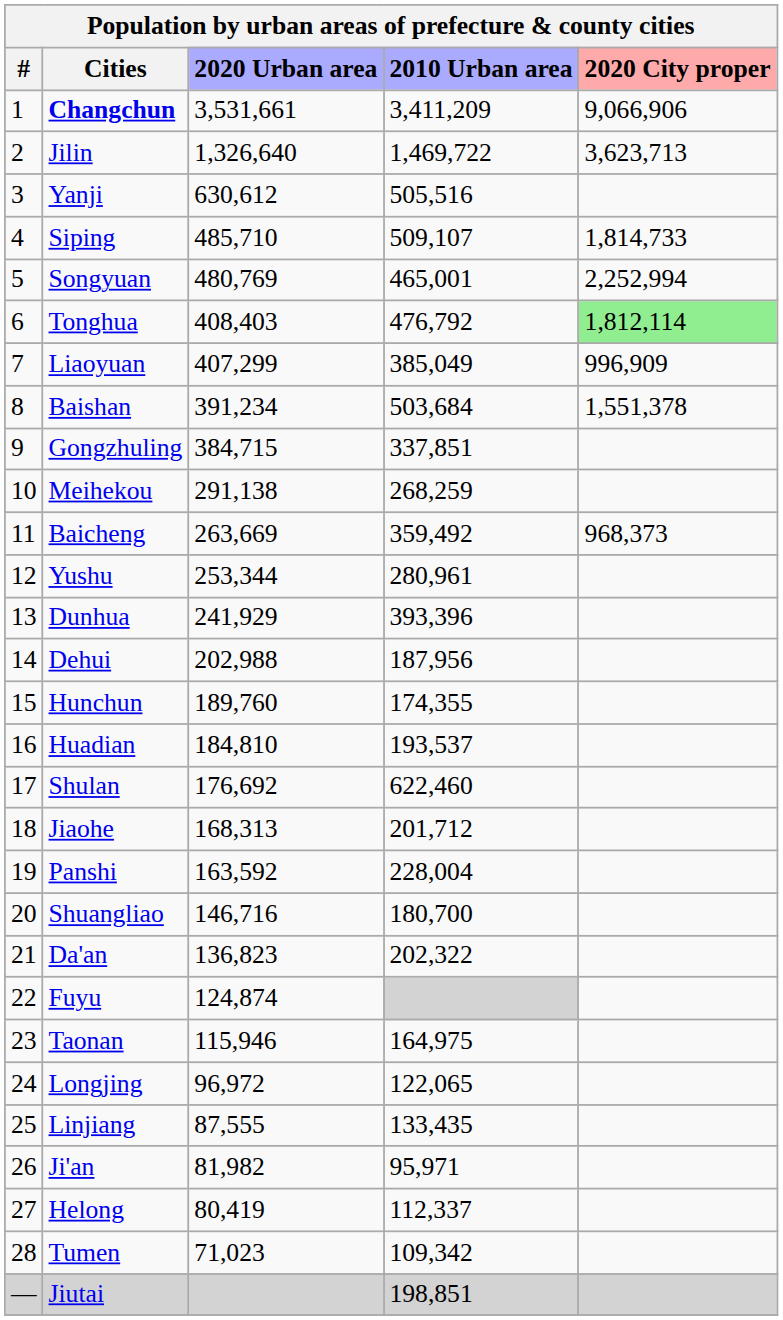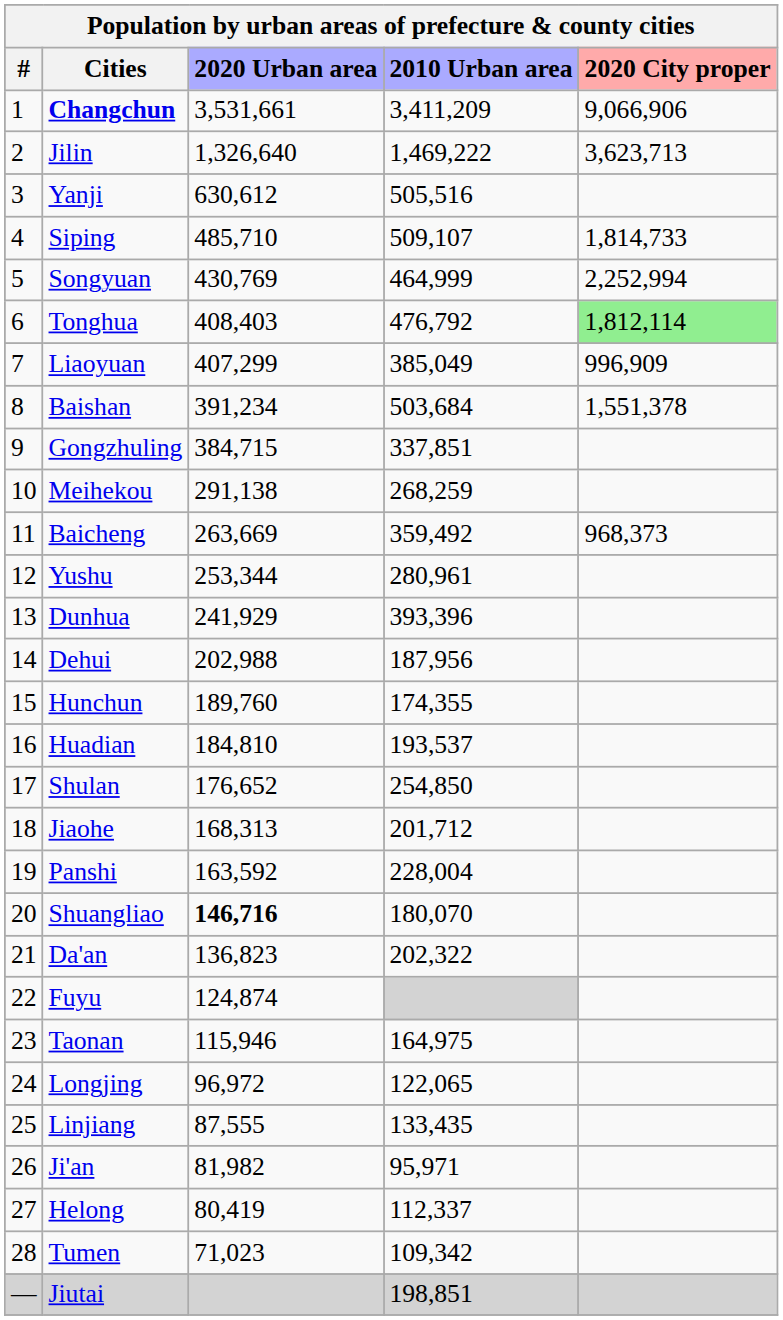 <table class="wikitable sortable collapsible" style="font-size:90%;">
 <tr>
 <th colspan=5>Population by urban areas of prefecture & county cities</th>
 </tr>
 <tr>
 <th>#</th>
 <th>Cities</th>
 <th style="background-color: #aaaaff;">2020 Urban area</th>
 <th style="background-color: #aaaaff;">2010 Urban area</th>
 <th style="background-color: #ffaaaa;">2020 City proper</th>
 </tr>
 <tr>
 <td>1</td>
 <td><strong><a href='#'>Changchun</a></strong></td>
 <td>3,531,661</td>
 <td>3,411,209</td>
 <td>9,066,906</td>
 </tr>
 <tr>
 <td>2</td>
 <td><a href='#'>Jilin</a></td>
 <td>1,326,640</td>
-<td>1,469,722</td>
+<td>1,469,222</td>
 <td>3,623,713</td>
 </tr>
 <tr>
 <td>3</td>
 <td><a href='#'>Yanji</a></td>
 <td>630,612</td>
 <td>505,516</td>
 <td></td>
 </tr>
 <tr>
 <td>4</td>
 <td><a href='#'>Siping</a></td>
 <td>485,710</td>
 <td>509,107</td>
 <td>1,814,733</td>
 </tr>
 <tr>
 <td>5</td>
 <td><a href='#'>Songyuan</a></td>
-<td>480,769</td>
-<td>465,001</td>
+<td>430,769</td>
+<td>464,999</td>
 <td>2,252,994</td>
 </tr>
 <tr>
 <td>6</td>
 <td><a href='#'>Tonghua</a></td>
 <td>408,403</td>
 <td>476,792</td>
 <td style="background: lightgreen;">1,812,114</td>
 </tr>
 <tr>
 <td>7</td>
 <td><a href='#'>Liaoyuan</a></td>
 <td>407,299</td>
 <td>385,049</td>
 <td>996,909</td>
 </tr>
 <tr>
 <td>8</td>
 <td><a href='#'>Baishan</a></td>
 <td>391,234</td>
 <td>503,684</td>
 <td>1,551,378</td>
 </tr>
 <tr>
 <td>9</td>
 <td><a href='#'>Gongzhuling</a></td>
 <td>384,715</td>
 <td>337,851</td>
 <td></td>
 </tr>
 <tr>
 <td>10</td>
 <td><a href='#'>Meihekou</a></td>
 <td>291,138</td>
 <td>268,259</td>
 <td></td>
 </tr>
 <tr>
 <td>11</td>
 <td><a href='#'>Baicheng</a></td>
 <td>263,669</td>
 <td>359,492</td>
 <td>968,373</td>
 </tr>
 <tr>
 <td>12</td>
 <td><a href='#'>Yushu</a></td>
 <td>253,344</td>
 <td>280,961</td>
 <td></td>
 </tr>
 <tr>
 <td>13</td>
 <td><a href='#'>Dunhua</a></td>
 <td>241,929</td>
 <td>393,396</td>
 <td></td>
 </tr>
 <tr>
 <td>14</td>
 <td><a href='#'>Dehui</a></td>
 <td>202,988</td>
 <td>187,956</td>
 <td></td>
 </tr>
 <tr>
 <td>15</td>
 <td><a href='#'>Hunchun</a></td>
 <td>189,760</td>
 <td>174,355</td>
 <td></td>
 </tr>
 <tr>
 <td>16</td>
 <td><a href='#'>Huadian</a></td>
 <td>184,810</td>
 <td>193,537</td>
 <td></td>
 </tr>
 <tr>
 <td>17</td>
 <td><a href='#'>Shulan</a></td>
-<td>176,692</td>
-<td>622,460</td>
+<td>176,652</td>
+<td>254,850</td>
 <td></td>
 </tr>
 <tr>
 <td>18</td>
 <td><a href='#'>Jiaohe</a></td>
 <td>168,313</td>
 <td>201,712</td>
 <td></td>
 </tr>
 <tr>
 <td>19</td>
 <td><a href='#'>Panshi</a></td>
 <td>163,592</td>
 <td>228,004</td>
 <td></td>
 </tr>
 <tr>
 <td>20</td>
 <td><a href='#'>Shuangliao</a></td>
-<td>146,716</td>
-<td>180,700</td>
+<td><strong>146,716</strong></td>
+<td>180,070</td>
 <td></td>
 </tr>
 <tr>
 <td>21</td>
 <td><a href='#'>Da'an</a></td>
 <td>136,823</td>
 <td>202,322</td>
 <td></td>
 </tr>
 <tr>
 <td>22</td>
 <td><a href='#'>Fuyu</a></td>
 <td>124,874</td>
 <td bgcolor="lightgrey"></td>
 <td></td>
 </tr>
 <tr>
 <td>23</td>
 <td><a href='#'>Taonan</a></td>
 <td>115,946</td>
 <td>164,975</td>
 <td></td>
 </tr>
 <tr>
 <td>24</td>
 <td><a href='#'>Longjing</a></td>
 <td>96,972</td>
 <td>122,065</td>
 <td></td>
 </tr>
 <tr>
 <td>25</td>
 <td><a href='#'>Linjiang</a></td>
 <td>87,555</td>
 <td>133,435</td>
 <td></td>
 </tr>
 <tr>
 <td>26</td>
 <td><a href='#'>Ji'an</a></td>
 <td>81,982</td>
 <td>95,971</td>
 <td></td>
 </tr>
 <tr>
 <td>27</td>
 <td><a href='#'>Helong</a></td>
 <td>80,419</td>
 <td>112,337</td>
 <td></td>
 </tr>
 <tr>
 <td>28</td>
 <td><a href='#'>Tumen</a></td>
 <td>71,023</td>
 <td>109,342</td>
 <td></td>
 </tr>
 <tr bgcolor="lightgrey">
 <td>—</td>
 <td><a href='#'>Jiutai</a></td>
 <td></td>
 <td>198,851</td>
 <td></td>
 </tr>
 </table>
